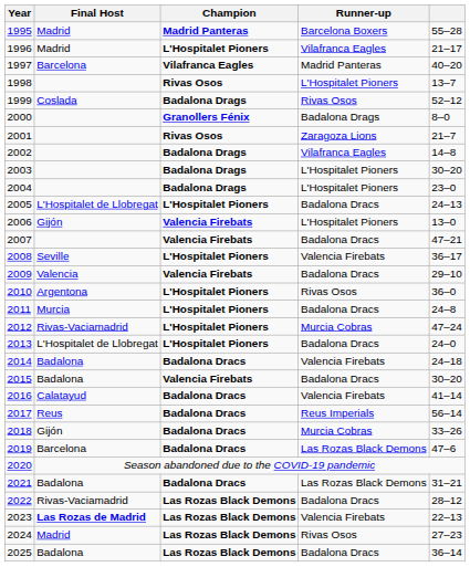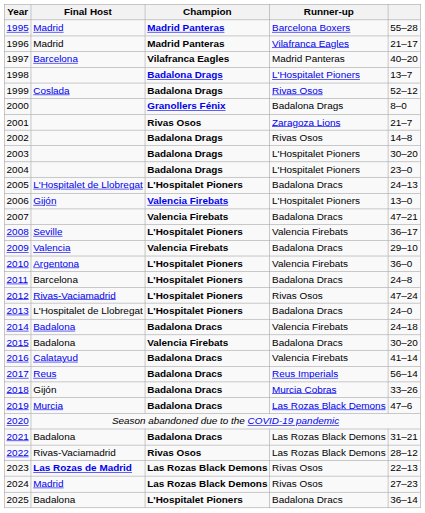 <table class="wikitable">
 <tr>
 <th>Year</th>
 <th>Final Host</th>
 <th>Champion</th>
 <th>Runner-up</th>
 <th></th>
 </tr>
 <tr>
 <td><a href='#'>1995</a></td>
 <td><a href='#'>Madrid</a></td>
 <td><strong><a href='#'>Madrid Panteras</a></strong></td>
 <td><a href='#'>Barcelona Boxers</a></td>
 <td>55–28</td>
 </tr>
 <tr>
 <td>1996</td>
 <td>Madrid</td>
-<td><strong>L'Hospitalet Pioners</strong></td>
+<td><strong>Madrid Panteras</strong></td>
 <td><a href='#'>Vilafranca Eagles</a></td>
 <td>21–17</td>
 </tr>
 <tr>
 <td>1997</td>
 <td><a href='#'>Barcelona</a></td>
 <td><strong>Vilafranca Eagles</strong></td>
 <td>Madrid Panteras</td>
 <td>40–20</td>
 </tr>
 <tr>
 <td>1998</td>
 <td></td>
-<td><strong>Rivas Osos</strong></td>
+<td><strong><a href='#'>Badalona Drags</a></strong></td>
 <td><a href='#'>L'Hospitalet Pioners</a></td>
 <td>13–7</td>
 </tr>
 <tr>
 <td>1999</td>
 <td><a href='#'>Coslada</a></td>
 <td><strong>Badalona Drags</strong></td>
 <td><a href='#'>Rivas Osos</a></td>
 <td>52–12</td>
 </tr>
 <tr>
 <td>2000</td>
 <td></td>
 <td><strong><a href='#'>Granollers Fénix</a></strong></td>
 <td>Badalona Drags</td>
 <td>8–0</td>
 </tr>
 <tr>
 <td>2001</td>
 <td></td>
 <td><strong>Rivas Osos</strong></td>
 <td><a href='#'>Zaragoza Lions</a></td>
 <td>21–7</td>
 </tr>
 <tr>
 <td>2002</td>
 <td></td>
 <td><strong>Badalona Drags</strong></td>
-<td><a href='#'>Vilafranca Eagles</a></td>
+<td>Rivas Osos</td>
 <td>14–8</td>
 </tr>
 <tr>
 <td>2003</td>
 <td></td>
 <td><strong>Badalona Drags</strong></td>
 <td>L'Hospitalet Pioners</td>
 <td>30–20</td>
 </tr>
 <tr>
 <td>2004</td>
 <td></td>
 <td><strong>Badalona Drags</strong></td>
 <td>L'Hospitalet Pioners</td>
 <td>23–0</td>
 </tr>
 <tr>
 <td>2005</td>
 <td><a href='#'>L'Hospitalet de Llobregat</a></td>
 <td><strong>L'Hospitalet Pioners</strong></td>
 <td>Badalona Dracs</td>
 <td>24–13</td>
 </tr>
 <tr>
 <td>2006</td>
 <td><a href='#'>Gijón</a></td>
 <td><strong><a href='#'>Valencia Firebats</a></strong></td>
 <td>L'Hospitalet Pioners</td>
 <td>13–0</td>
 </tr>
 <tr>
 <td>2007</td>
 <td></td>
 <td><strong>Valencia Firebats</strong></td>
 <td>Badalona Dracs</td>
 <td>47–21</td>
 </tr>
 <tr>
 <td><a href='#'>2008</a></td>
 <td><a href='#'>Seville</a></td>
 <td><strong>L'Hospitalet Pioners</strong></td>
 <td>Valencia Firebats</td>
 <td>36–17</td>
 </tr>
 <tr>
 <td><a href='#'>2009</a></td>
 <td><a href='#'>Valencia</a></td>
 <td><strong>Valencia Firebats</strong></td>
 <td>Badalona Dracs</td>
 <td>29–10</td>
 </tr>
 <tr>
 <td><a href='#'>2010</a></td>
 <td><a href='#'>Argentona</a></td>
 <td><strong>L'Hospitalet Pioners</strong></td>
-<td>Rivas Osos</td>
+<td>Valencia Firebats</td>
 <td>36–0</td>
 </tr>
 <tr>
 <td><a href='#'>2011</a></td>
-<td><a href='#'>Murcia</a></td>
+<td>Barcelona</td>
 <td><strong>L'Hospitalet Pioners</strong></td>
 <td>Badalona Dracs</td>
 <td>24–8</td>
 </tr>
 <tr>
 <td><a href='#'>2012</a></td>
 <td><a href='#'>Rivas-Vaciamadrid</a></td>
 <td><strong>L'Hospitalet Pioners</strong></td>
-<td><a href='#'>Murcia Cobras</a></td>
+<td>Rivas Osos</td>
 <td>47–24</td>
 </tr>
 <tr>
 <td><a href='#'>2013</a></td>
 <td>L'Hospitalet de Llobregat</td>
 <td><strong>L'Hospitalet Pioners</strong></td>
 <td>Badalona Dracs</td>
 <td>24–0</td>
 </tr>
 <tr>
 <td><a href='#'>2014</a></td>
 <td><a href='#'>Badalona</a></td>
 <td><strong>Badalona Dracs</strong></td>
 <td>Valencia Firebats</td>
 <td>24–18</td>
 </tr>
 <tr>
 <td><a href='#'>2015</a></td>
 <td>Badalona</td>
 <td><strong>Valencia Firebats</strong></td>
 <td>Badalona Dracs</td>
 <td>30–20</td>
 </tr>
 <tr>
 <td><a href='#'>2016</a></td>
 <td><a href='#'>Calatayud</a></td>
 <td><strong>Badalona Dracs</strong></td>
 <td>Valencia Firebats</td>
 <td>41–14</td>
 </tr>
 <tr>
 <td><a href='#'>2017</a></td>
 <td><a href='#'>Reus</a></td>
 <td><strong>Badalona Dracs</strong></td>
 <td><a href='#'>Reus Imperials</a></td>
 <td>56–14</td>
 </tr>
 <tr>
 <td><a href='#'>2018</a></td>
 <td>Gijón</td>
 <td><strong>Badalona Dracs</strong></td>
 <td><a href='#'>Murcia Cobras</a></td>
 <td>33–26</td>
 </tr>
 <tr>
 <td><a href='#'>2019</a></td>
-<td>Barcelona</td>
+<td><a href='#'>Murcia</a></td>
 <td><strong>Badalona Dracs</strong></td>
 <td><a href='#'>Las Rozas Black Demons</a></td>
 <td>47–6</td>
 </tr>
 <tr>
 <td><a href='#'>2020</a></td>
 <td colspan=4 align=center><em>Season abandoned due to the <a href='#'>COVID-19 pandemic</a></em></td>
 </tr>
 <tr>
 <td><a href='#'>2021</a></td>
 <td>Badalona</td>
 <td><strong>Badalona Dracs</strong></td>
 <td>Las Rozas Black Demons</td>
 <td>31–21</td>
 </tr>
 <tr>
 <td><a href='#'>2022</a></td>
 <td>Rivas-Vaciamadrid</td>
-<td><strong>Las Rozas Black Demons</strong></td>
-<td>Badalona Dracs</td>
+<td><strong>Rivas Osos</strong></td>
+<td>Las Rozas Black Demons</td>
 <td>28–12</td>
 </tr>
 <tr>
 <td>2023</td>
 <td><strong><a href='#'>Las Rozas de Madrid</a></strong></td>
 <td><strong>Las Rozas Black Demons</strong></td>
-<td>Valencia Firebats</td>
+<td>Rivas Osos</td>
 <td>22–13</td>
 </tr>
 <tr>
 <td>2024</td>
 <td><a href='#'>Madrid</a></td>
 <td><strong>Las Rozas Black Demons</strong></td>
 <td>Rivas Osos</td>
 <td>27–23</td>
 </tr>
 <tr>
 <td>2025</td>
 <td>Badalona</td>
-<td><strong>Las Rozas Black Demons</strong></td>
+<td><strong>L'Hospitalet Pioners</strong></td>
 <td>Badalona Dracs</td>
 <td>36–14</td>
 </tr>
 </table>
